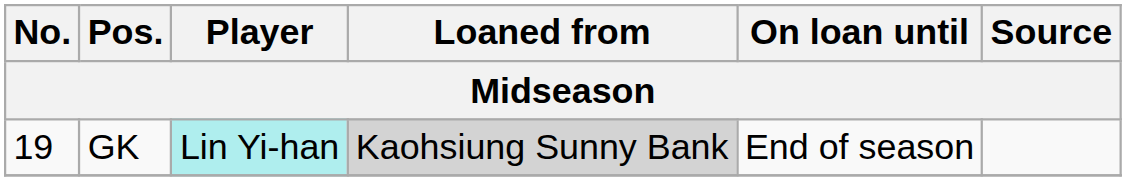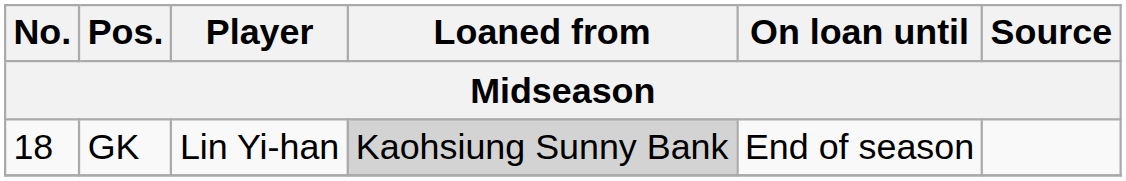 <table class="wikitable sortable">
 <tr>
 <th>No.</th>
 <th>Pos.</th>
 <th>Player</th>
 <th>Loaned from</th>
 <th>On loan until</th>
 <th>Source</th>
 </tr>
 <tr>
 <th colspan=6>Midseason</th>
 </tr>
 <tr>
-<td>19</td>
+<td>18</td>
 <td>GK</td>
-<td style="background: paleturquoise;">Lin Yi-han</td>
+<td>Lin Yi-han</td>
 <td style="background: lightgrey;"> Kaohsiung Sunny Bank</td>
 <td>End of season</td>
 <td></td>
 </tr>
 <tr>
 </tr>
 </table>
